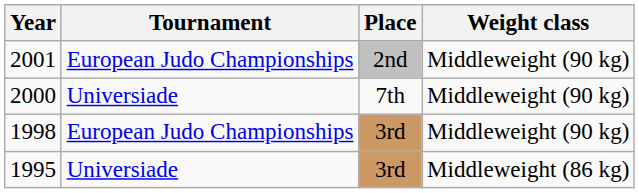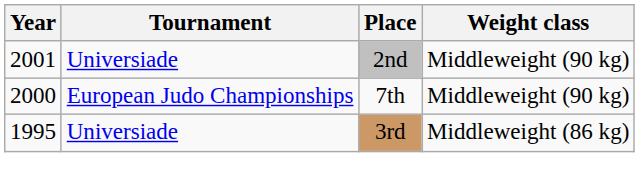 <table class=wikitable>
 <tr>
 <th>Year</th>
 <th>Tournament</th>
 <th>Place</th>
 <th>Weight class</th>
 </tr>
 <tr>
 <td>2001</td>
-<td><a href='#'>European Judo Championships</a></td>
+<td><a href='#'>Universiade</a></td>
 <td bgcolor="silver" align="center">2nd</td>
 <td>Middleweight (90 kg)</td>
 </tr>
 <tr>
 <td>2000</td>
-<td><a href='#'>Universiade</a></td>
+<td><a href='#'>European Judo Championships</a></td>
 <td align="center">7th</td>
-<td>Middleweight (90 kg)</td>
-</tr>
-<tr>
-<td>1998</td>
-<td><a href='#'>European Judo Championships</a></td>
-<td bgcolor="cc9966" align="center">3rd</td>
 <td>Middleweight (90 kg)</td>
 </tr>
 <tr>
 <td>1995</td>
 <td><a href='#'>Universiade</a></td>
 <td bgcolor="cc9966" align="center">3rd</td>
 <td>Middleweight (86 kg)</td>
 </tr>
 </table>
